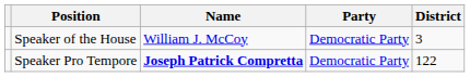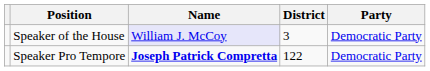 <table class="wikitable">
 <tr>
 <th></th>
 <th>Position</th>
 <th>Name</th>
+<th>District</th>
 <th>Party</th>
-<th>District</th>
 </tr>
 <tr>
 <td></td>
 <td>Speaker of the House</td>
-<td><a href='#'>William J. McCoy</a></td>
+<td style="background: lavender;"><a href='#'>William J. McCoy</a></td>
+<td>3</td>
 <td><a href='#'>Democratic Party</a></td>
-<td>3</td>
 </tr>
 <tr>
 <td></td>
 <td>Speaker Pro Tempore</td>
 <td><strong><a href='#'>Joseph Patrick Compretta</a></strong></td>
+<td>122</td>
 <td><a href='#'>Democratic Party</a></td>
-<td>122</td>
 </tr>
 </table>
